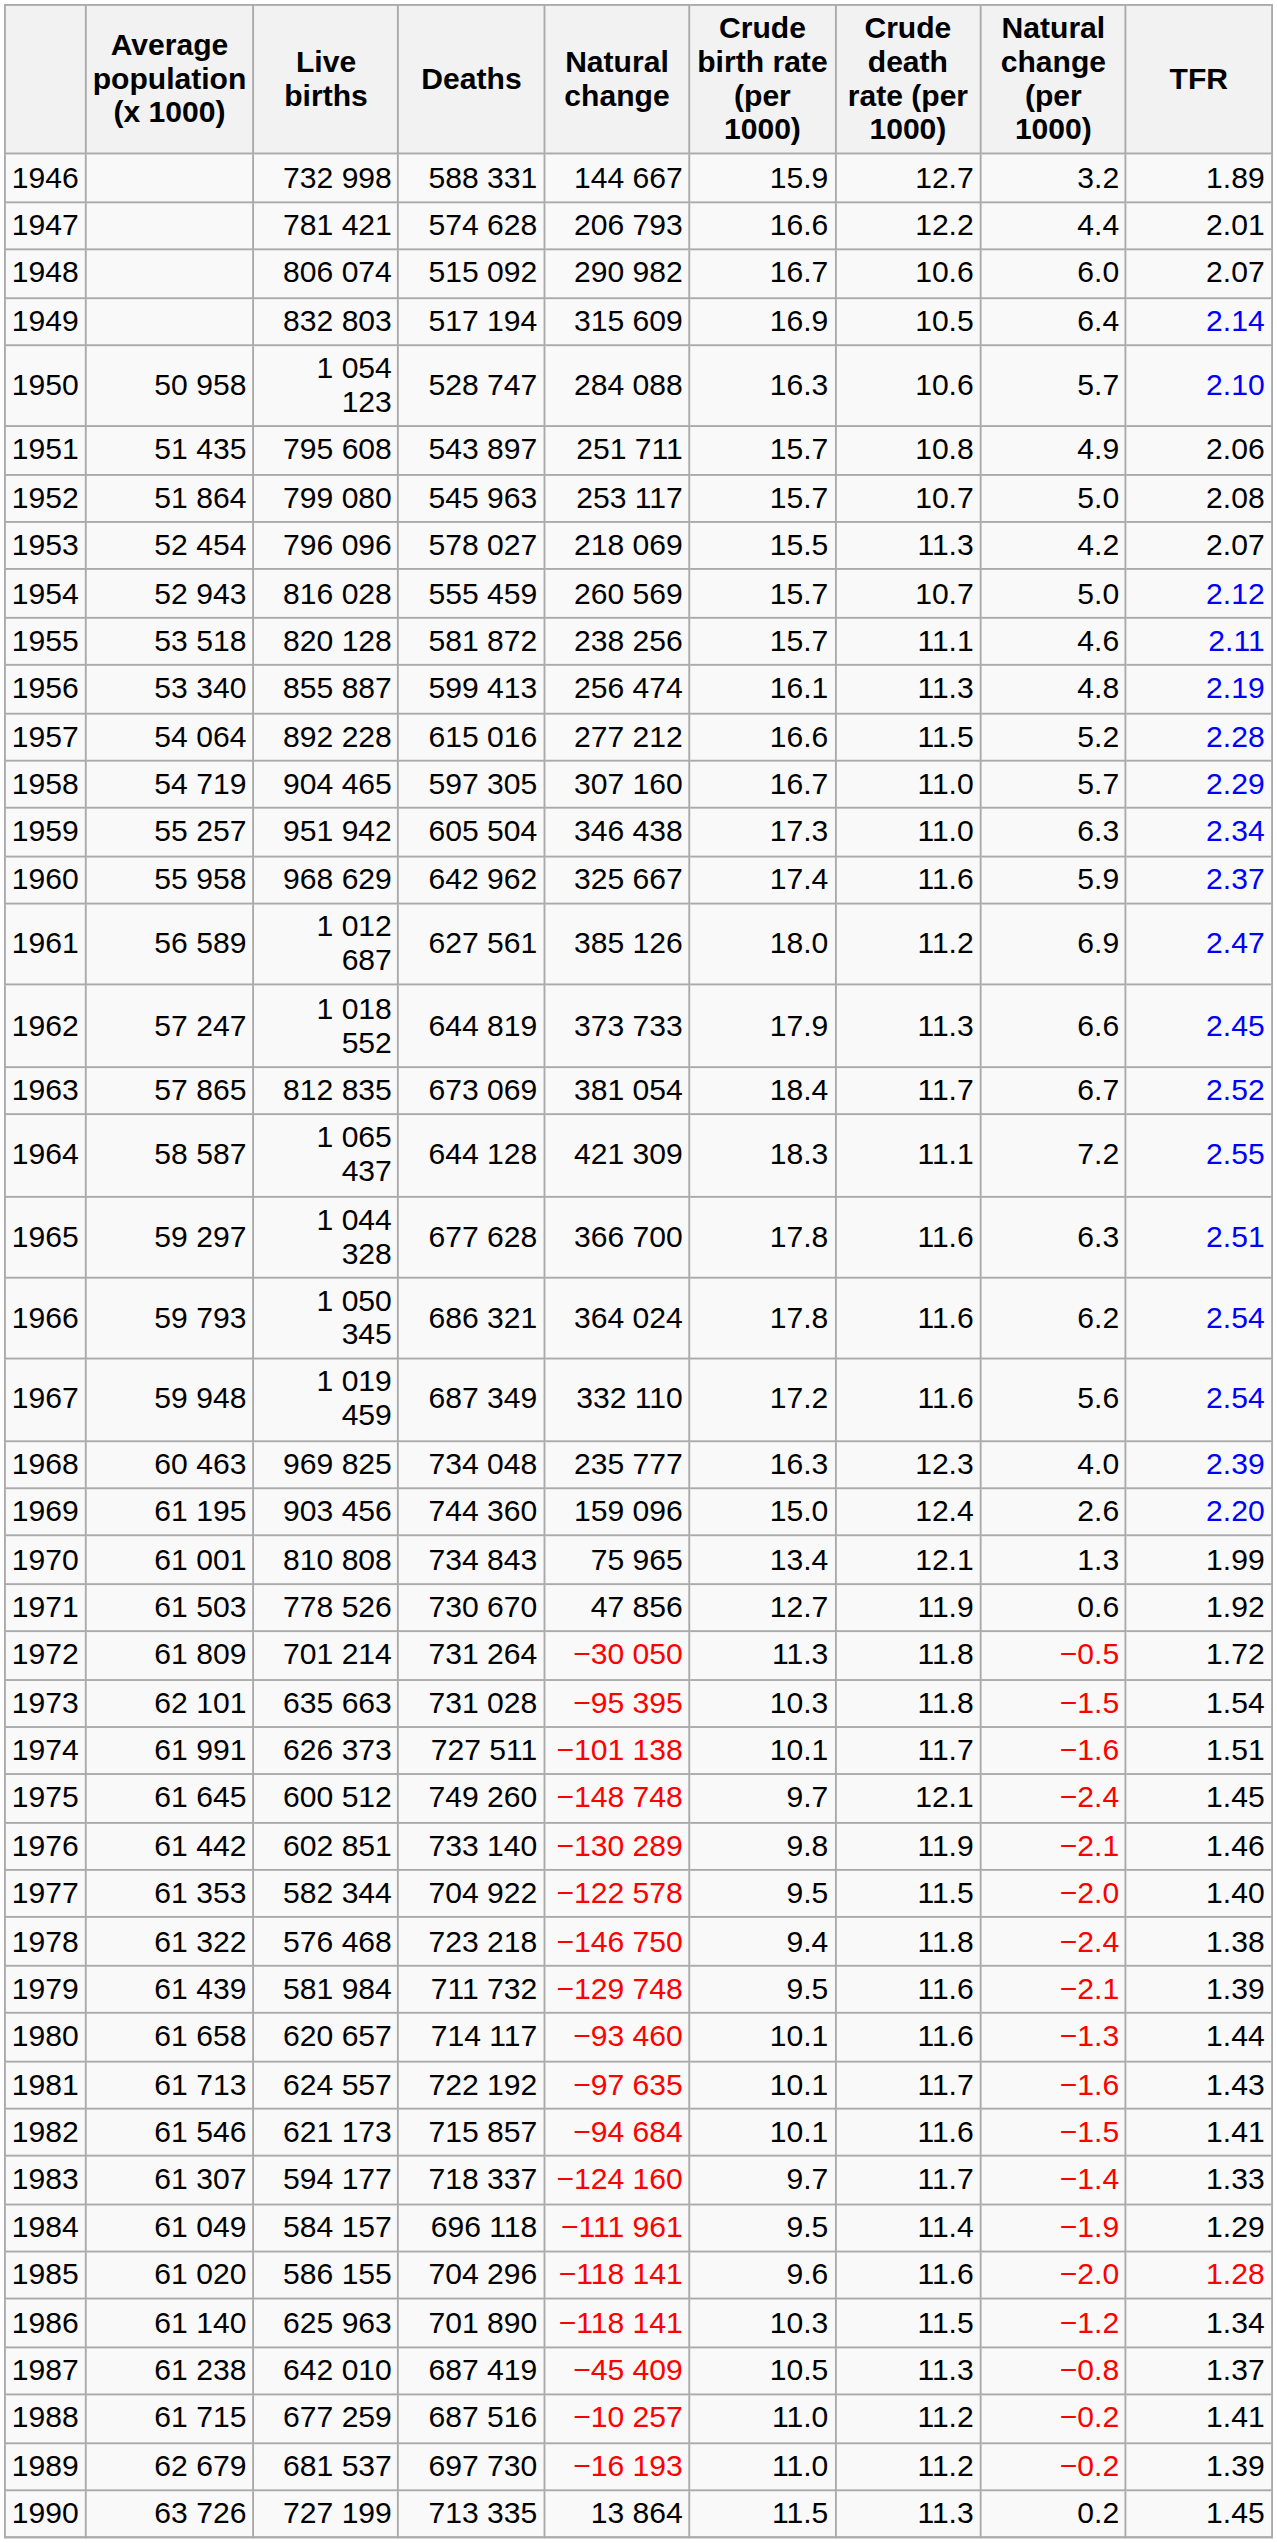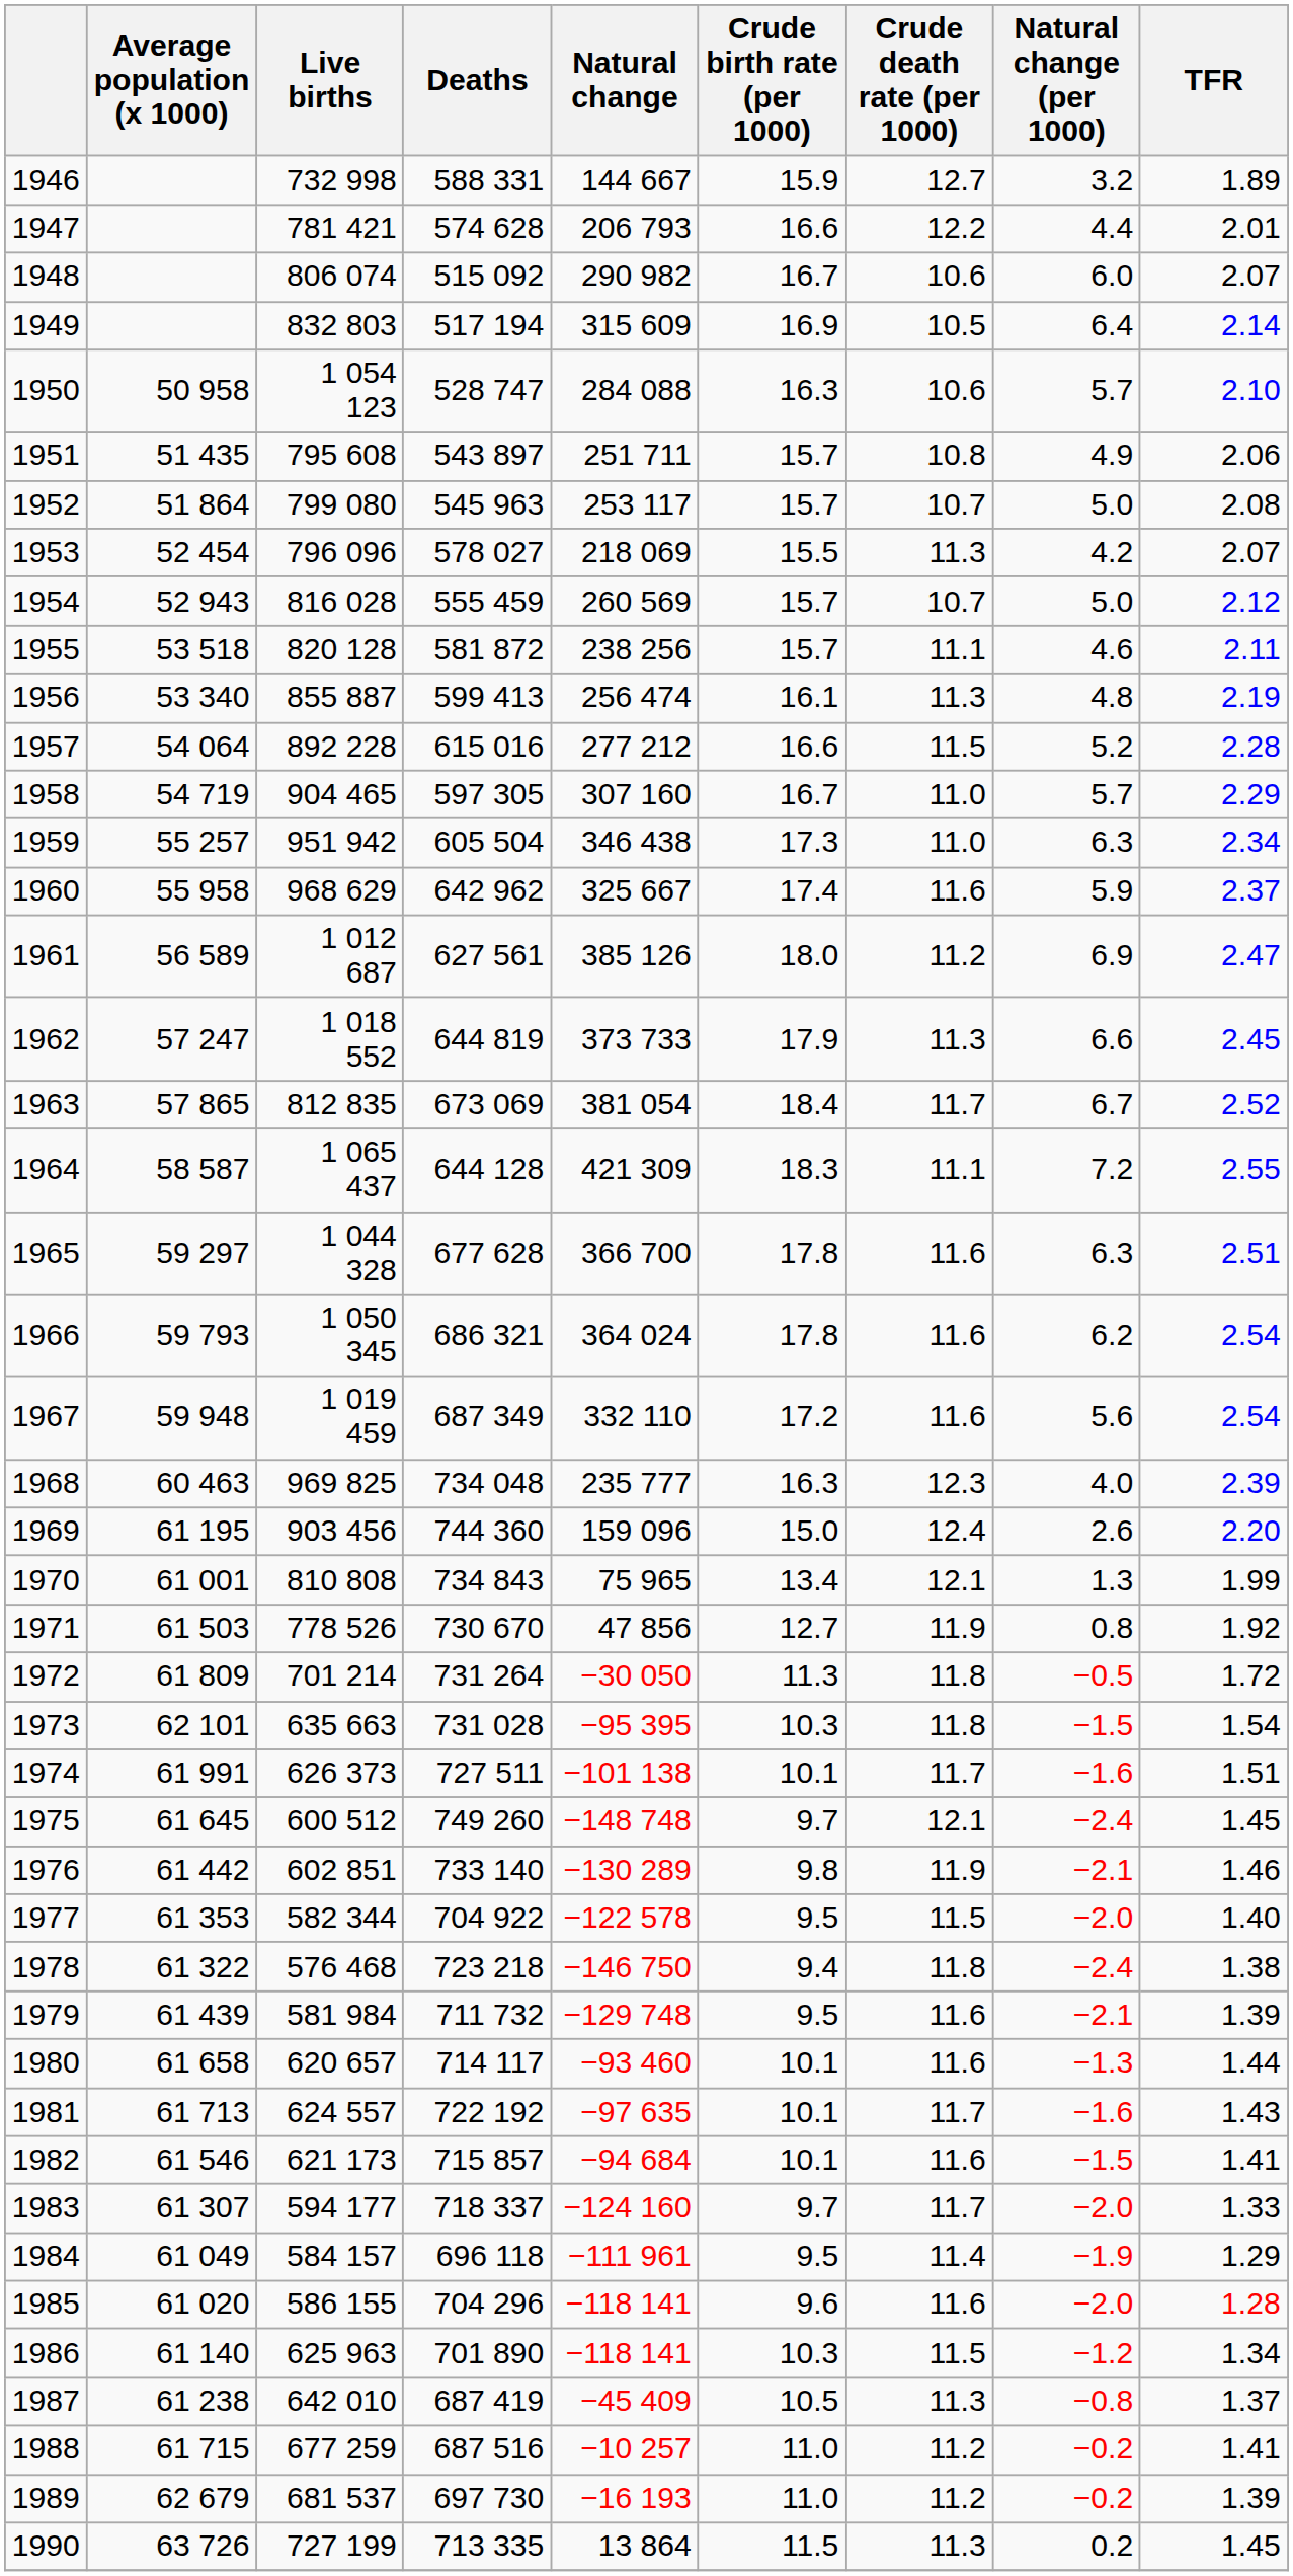 <table class="wikitable" style="text-align: right;">
 <tr>
 <th></th>
 <th width="70pt">Average population (x 1000)</th>
 <th width="70pt">Live births</th>
 <th width="70pt">Deaths</th>
 <th width="70pt">Natural change</th>
 <th width="70pt">Crude birth rate (per 1000)</th>
 <th width="70pt">Crude death rate (per 1000)</th>
 <th width="70pt">Natural change (per 1000)</th>
 <th width="70pt">TFR</th>
 </tr>
 <tr>
 <td>1946</td>
 <td></td>
 <td>732 998</td>
 <td>588 331</td>
 <td>144 667</td>
 <td>15.9</td>
 <td>12.7</td>
 <td>3.2</td>
 <td>1.89</td>
 </tr>
 <tr>
 <td>1947</td>
 <td></td>
 <td>781 421</td>
 <td>574 628</td>
 <td>206 793</td>
 <td>16.6</td>
 <td>12.2</td>
 <td>4.4</td>
 <td>2.01</td>
 </tr>
 <tr>
 <td>1948</td>
 <td></td>
 <td>806 074</td>
 <td>515 092</td>
 <td>290 982</td>
 <td>16.7</td>
 <td>10.6</td>
 <td>6.0</td>
 <td>2.07</td>
 </tr>
 <tr>
 <td>1949</td>
 <td></td>
 <td>832 803</td>
 <td>517 194</td>
 <td>315 609</td>
 <td>16.9</td>
 <td>10.5</td>
 <td>6.4</td>
 <td style="color: blue">2.14</td>
 </tr>
 <tr>
 <td>1950</td>
 <td>50 958</td>
 <td>1 054 123</td>
 <td>528 747</td>
 <td>284 088</td>
 <td>16.3</td>
 <td>10.6</td>
 <td>5.7</td>
 <td style="color: blue">2.10</td>
 </tr>
 <tr>
 <td>1951</td>
 <td>51 435</td>
 <td>795 608</td>
 <td>543 897</td>
 <td>251 711</td>
 <td>15.7</td>
 <td>10.8</td>
 <td>4.9</td>
 <td>2.06</td>
 </tr>
 <tr>
 <td>1952</td>
 <td>51 864</td>
 <td>799 080</td>
 <td>545 963</td>
 <td>253 117</td>
 <td>15.7</td>
 <td>10.7</td>
 <td>5.0</td>
 <td>2.08</td>
 </tr>
 <tr>
 <td>1953</td>
 <td>52 454</td>
 <td>796 096</td>
 <td>578 027</td>
 <td>218 069</td>
 <td>15.5</td>
 <td>11.3</td>
 <td>4.2</td>
 <td>2.07</td>
 </tr>
 <tr>
 <td>1954</td>
 <td>52 943</td>
 <td>816 028</td>
 <td>555 459</td>
 <td>260 569</td>
 <td>15.7</td>
 <td>10.7</td>
 <td>5.0</td>
 <td style="color: blue">2.12</td>
 </tr>
 <tr>
 <td>1955</td>
 <td>53 518</td>
 <td>820 128</td>
 <td>581 872</td>
 <td>238 256</td>
 <td>15.7</td>
 <td>11.1</td>
 <td>4.6</td>
 <td style="color: blue">2.11</td>
 </tr>
 <tr>
 <td>1956</td>
 <td>53 340</td>
 <td>855 887</td>
 <td>599 413</td>
 <td>256 474</td>
 <td>16.1</td>
 <td>11.3</td>
 <td>4.8</td>
 <td style="color: blue">2.19</td>
 </tr>
 <tr>
 <td>1957</td>
 <td>54 064</td>
 <td>892 228</td>
 <td>615 016</td>
 <td>277 212</td>
 <td>16.6</td>
 <td>11.5</td>
 <td>5.2</td>
 <td style="color: blue">2.28</td>
 </tr>
 <tr>
 <td>1958</td>
 <td>54 719</td>
 <td>904 465</td>
 <td>597 305</td>
 <td>307 160</td>
 <td>16.7</td>
 <td>11.0</td>
 <td>5.7</td>
 <td style="color: blue">2.29</td>
 </tr>
 <tr>
 <td>1959</td>
 <td>55 257</td>
 <td>951 942</td>
 <td>605 504</td>
 <td>346 438</td>
 <td>17.3</td>
 <td>11.0</td>
 <td>6.3</td>
 <td style="color: blue">2.34</td>
 </tr>
 <tr>
 <td>1960</td>
 <td>55 958</td>
 <td>968 629</td>
 <td>642 962</td>
 <td>325 667</td>
 <td>17.4</td>
 <td>11.6</td>
 <td>5.9</td>
 <td style="color: blue">2.37</td>
 </tr>
 <tr>
 <td>1961</td>
 <td>56 589</td>
 <td>1 012 687</td>
 <td>627 561</td>
 <td>385 126</td>
 <td>18.0</td>
 <td>11.2</td>
 <td>6.9</td>
 <td style="color: blue">2.47</td>
 </tr>
 <tr>
 <td>1962</td>
 <td>57 247</td>
 <td>1 018 552</td>
 <td>644 819</td>
 <td>373 733</td>
 <td>17.9</td>
 <td>11.3</td>
 <td>6.6</td>
 <td style="color: blue">2.45</td>
 </tr>
 <tr>
 <td>1963</td>
 <td>57 865</td>
 <td>812 835</td>
 <td>673 069</td>
 <td>381 054</td>
 <td>18.4</td>
 <td>11.7</td>
 <td>6.7</td>
 <td style="color: blue">2.52</td>
 </tr>
 <tr>
 <td>1964</td>
 <td>58 587</td>
 <td>1 065 437</td>
 <td>644 128</td>
 <td>421 309</td>
 <td>18.3</td>
 <td>11.1</td>
 <td>7.2</td>
 <td style="color: blue">2.55</td>
 </tr>
 <tr>
 <td>1965</td>
 <td>59 297</td>
 <td>1 044 328</td>
 <td>677 628</td>
 <td>366 700</td>
 <td>17.8</td>
 <td>11.6</td>
 <td>6.3</td>
 <td style="color: blue">2.51</td>
 </tr>
 <tr>
 <td>1966</td>
 <td>59 793</td>
 <td>1 050 345</td>
 <td>686 321</td>
 <td>364 024</td>
 <td>17.8</td>
 <td>11.6</td>
 <td>6.2</td>
 <td style="color: blue">2.54</td>
 </tr>
 <tr>
 <td>1967</td>
 <td>59 948</td>
 <td>1 019 459</td>
 <td>687 349</td>
 <td>332 110</td>
 <td>17.2</td>
 <td>11.6</td>
 <td>5.6</td>
 <td style="color: blue">2.54</td>
 </tr>
 <tr>
 <td>1968</td>
 <td>60 463</td>
 <td>969 825</td>
 <td>734 048</td>
 <td>235 777</td>
 <td>16.3</td>
 <td>12.3</td>
 <td>4.0</td>
 <td style="color: blue">2.39</td>
 </tr>
 <tr>
 <td>1969</td>
 <td>61 195</td>
 <td>903 456</td>
 <td>744 360</td>
 <td>159 096</td>
 <td>15.0</td>
 <td>12.4</td>
 <td>2.6</td>
 <td style="color: blue">2.20</td>
 </tr>
 <tr>
 <td>1970</td>
 <td>61 001</td>
 <td>810 808</td>
 <td>734 843</td>
 <td>75 965</td>
 <td>13.4</td>
 <td>12.1</td>
 <td>1.3</td>
 <td>1.99</td>
 </tr>
 <tr>
 <td>1971</td>
 <td>61 503</td>
 <td>778 526</td>
 <td>730 670</td>
 <td>47 856</td>
 <td>12.7</td>
 <td>11.9</td>
-<td>0.6</td>
+<td>0.8</td>
 <td>1.92</td>
 </tr>
 <tr>
 <td>1972</td>
 <td>61 809</td>
 <td>701 214</td>
 <td>731 264</td>
 <td style="color: red">−30 050</td>
 <td>11.3</td>
 <td>11.8</td>
 <td style="color: red">−0.5</td>
 <td>1.72</td>
 </tr>
 <tr>
 <td>1973</td>
 <td>62 101</td>
 <td>635 663</td>
 <td>731 028</td>
 <td style="color: red">−95 395</td>
 <td>10.3</td>
 <td>11.8</td>
 <td style="color: red">−1.5</td>
 <td>1.54</td>
 </tr>
 <tr>
 <td>1974</td>
 <td>61 991</td>
 <td>626 373</td>
 <td>727 511</td>
 <td style="color: red">−101 138</td>
 <td>10.1</td>
 <td>11.7</td>
 <td style="color: red">−1.6</td>
 <td>1.51</td>
 </tr>
 <tr>
 <td>1975</td>
 <td>61 645</td>
 <td>600 512</td>
 <td>749 260</td>
 <td style="color: red">−148 748</td>
 <td>9.7</td>
 <td>12.1</td>
 <td style="color: red">−2.4</td>
 <td>1.45</td>
 </tr>
 <tr>
 <td>1976</td>
 <td>61 442</td>
 <td>602 851</td>
 <td>733 140</td>
 <td style="color: red">−130 289</td>
 <td>9.8</td>
 <td>11.9</td>
 <td style="color: red">−2.1</td>
 <td>1.46</td>
 </tr>
 <tr>
 <td>1977</td>
 <td>61 353</td>
 <td>582 344</td>
 <td>704 922</td>
 <td style="color: red">−122 578</td>
 <td>9.5</td>
 <td>11.5</td>
 <td style="color: red">−2.0</td>
 <td>1.40</td>
 </tr>
 <tr>
 <td>1978</td>
 <td>61 322</td>
 <td>576 468</td>
 <td>723 218</td>
 <td style="color: red">−146 750</td>
 <td>9.4</td>
 <td>11.8</td>
 <td style="color: red">−2.4</td>
 <td>1.38</td>
 </tr>
 <tr>
 <td>1979</td>
 <td>61 439</td>
 <td>581 984</td>
 <td>711 732</td>
 <td style="color: red">−129 748</td>
 <td>9.5</td>
 <td>11.6</td>
 <td style="color: red">−2.1</td>
 <td>1.39</td>
 </tr>
 <tr>
 <td>1980</td>
 <td>61 658</td>
 <td>620 657</td>
 <td>714 117</td>
 <td style="color: red">−93 460</td>
 <td>10.1</td>
 <td>11.6</td>
 <td style="color: red">−1.3</td>
 <td>1.44</td>
 </tr>
 <tr>
 <td>1981</td>
 <td>61 713</td>
 <td>624 557</td>
 <td>722 192</td>
 <td style="color: red">−97 635</td>
 <td>10.1</td>
 <td>11.7</td>
 <td style="color: red">−1.6</td>
 <td>1.43</td>
 </tr>
 <tr>
 <td>1982</td>
 <td>61 546</td>
 <td>621 173</td>
 <td>715 857</td>
 <td style="color: red">−94 684</td>
 <td>10.1</td>
 <td>11.6</td>
 <td style="color: red">−1.5</td>
 <td>1.41</td>
 </tr>
 <tr>
 <td>1983</td>
 <td>61 307</td>
 <td>594 177</td>
 <td>718 337</td>
 <td style="color: red">−124 160</td>
 <td>9.7</td>
 <td>11.7</td>
-<td style="color: red">−1.4</td>
+<td style="color: red">−2.0</td>
 <td>1.33</td>
 </tr>
 <tr>
 <td>1984</td>
 <td>61 049</td>
 <td>584 157</td>
 <td>696 118</td>
 <td style="color: red">−111 961</td>
 <td>9.5</td>
 <td>11.4</td>
 <td style="color: red">−1.9</td>
 <td>1.29</td>
 </tr>
 <tr>
 <td>1985</td>
 <td>61 020</td>
 <td>586 155</td>
 <td>704 296</td>
 <td style="color: red">−118 141</td>
 <td>9.6</td>
 <td>11.6</td>
 <td style="color: red">−2.0</td>
 <td style="color: red">1.28</td>
 </tr>
 <tr>
 <td>1986</td>
 <td>61 140</td>
 <td>625 963</td>
 <td>701 890</td>
 <td style="color: red">−118 141</td>
 <td>10.3</td>
 <td>11.5</td>
 <td style="color: red">−1.2</td>
 <td>1.34</td>
 </tr>
 <tr>
 <td>1987</td>
 <td>61 238</td>
 <td>642 010</td>
 <td>687 419</td>
 <td style="color: red">−45 409</td>
 <td>10.5</td>
 <td>11.3</td>
 <td style="color: red">−0.8</td>
 <td>1.37</td>
 </tr>
 <tr>
 <td>1988</td>
 <td>61 715</td>
 <td>677 259</td>
 <td>687 516</td>
 <td style="color: red">−10 257</td>
 <td>11.0</td>
 <td>11.2</td>
 <td style="color: red">−0.2</td>
 <td>1.41</td>
 </tr>
 <tr>
 <td>1989</td>
 <td>62 679</td>
 <td>681 537</td>
 <td>697 730</td>
 <td style="color: red">−16 193</td>
 <td>11.0</td>
 <td>11.2</td>
 <td style="color: red">−0.2</td>
 <td>1.39</td>
 </tr>
 <tr>
 <td>1990</td>
 <td>63 726</td>
 <td>727 199</td>
 <td>713 335</td>
 <td>13 864</td>
 <td>11.5</td>
 <td>11.3</td>
 <td>0.2</td>
 <td>1.45</td>
 </tr>
 <tr>
 </tr>
 </table>
